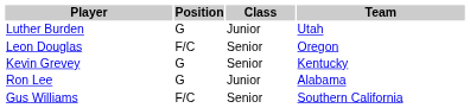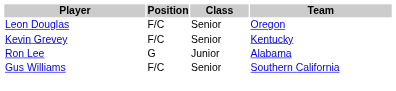 <table style="width:600px" "border:'1' 'solid' 'gray'">
 <tr>
 <th style="background:#CCCCCC;width:40%">Player</th>
 <th style="background:#CCCCCC;width:4%">Position</th>
 <th style="background:#CCCCCC;width:16%">Class</th>
 <th style="background:#CCCCCC;width:40%">Team</th>
-</tr>
-<tr>
-<td><a href='#'>Luther Burden</a></td>
-<td>G</td>
-<td>Junior</td>
-<td><a href='#'>Utah</a></td>
 </tr>
 <tr>
 <td><a href='#'>Leon Douglas</a></td>
 <td>F/C</td>
 <td>Senior</td>
 <td><a href='#'>Oregon</a></td>
 </tr>
 <tr>
 <td><a href='#'>Kevin Grevey</a></td>
-<td>G</td>
+<td>F/C</td>
 <td>Senior</td>
 <td><a href='#'>Kentucky</a></td>
 </tr>
 <tr>
 <td><a href='#'>Ron Lee</a></td>
 <td>G</td>
 <td>Junior</td>
 <td><a href='#'>Alabama</a></td>
 </tr>
 <tr>
 <td><a href='#'>Gus Williams</a></td>
 <td>F/C</td>
 <td>Senior</td>
 <td><a href='#'>Southern California</a></td>
 </tr>
 </table>
